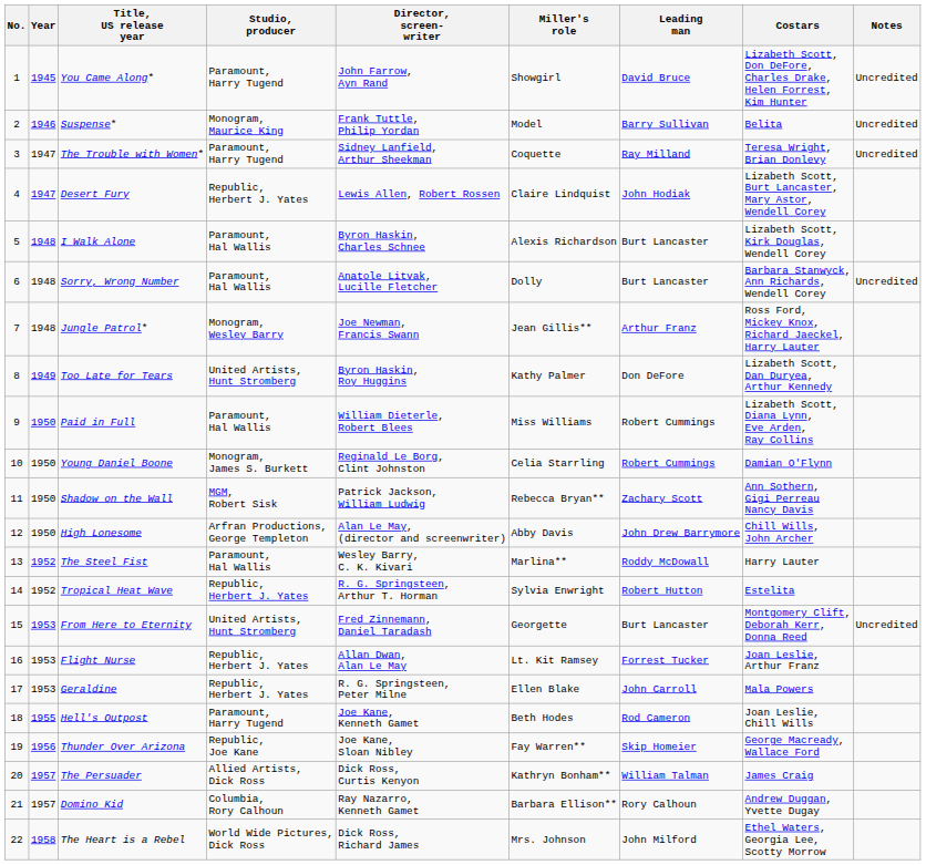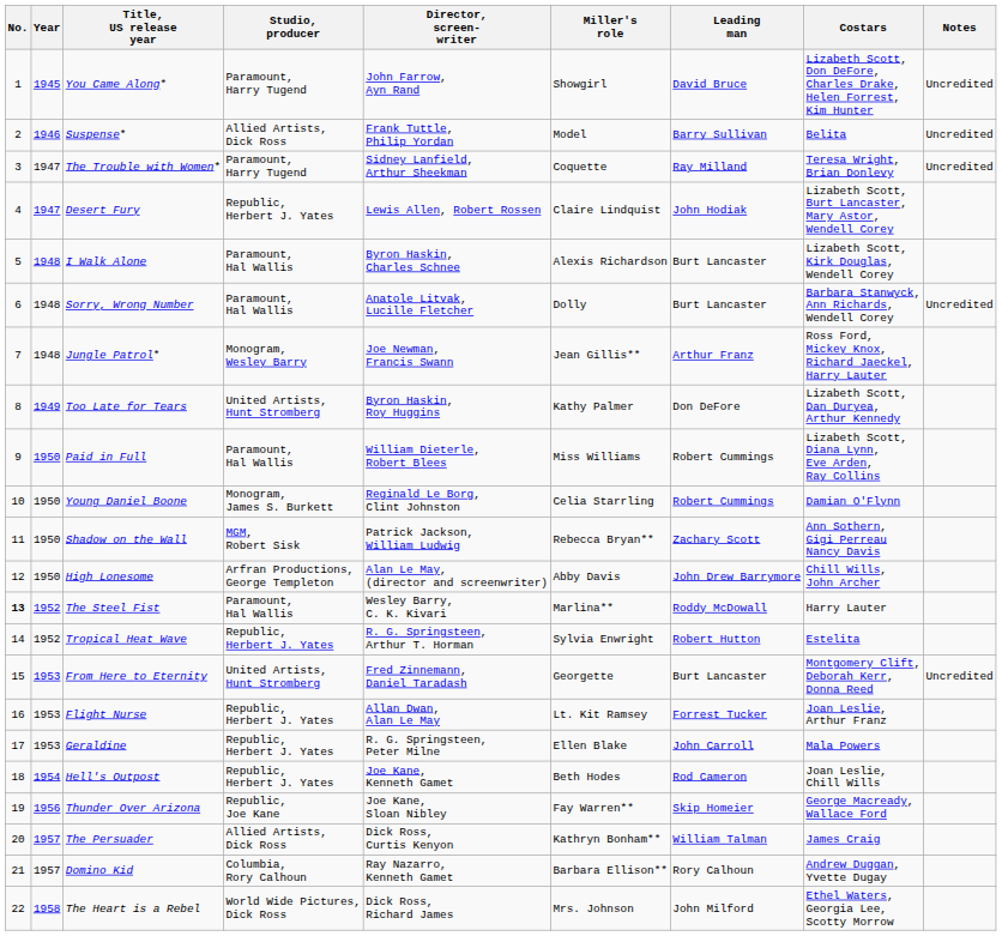 <table class=wikitable>
 <tr>
 <th>No.</th>
 <th>Year</th>
 <th>Title,<br>US release<br>year</th>
 <th>Studio,<br>producer</th>
 <th>Director,<br>screen-<br>writer</th>
 <th>Miller's<br>role</th>
 <th>Leading<br>man</th>
 <th>Costars</th>
 <th>Notes</th>
 </tr>
 <tr>
 <td align=center>1</td>
 <td><a href='#'>1945</a></td>
 <td><em><a href='#'>You Came Along</a></em>*</td>
 <td>Paramount,<br>Harry Tugend</td>
 <td><a href='#'>John Farrow</a>,<br><a href='#'>Ayn Rand</a></td>
 <td>Showgirl</td>
 <td><a href='#'>David Bruce</a></td>
 <td><a href='#'>Lizabeth Scott</a>,<br> <a href='#'>Don DeFore</a>,<br><a href='#'>Charles Drake</a>,<br><a href='#'>Helen Forrest</a>,<br><a href='#'>Kim Hunter</a></td>
 <td>Uncredited</td>
 </tr>
 <tr>
 <td align=center>2</td>
 <td><a href='#'>1946</a></td>
 <td><em><a href='#'>Suspense</a></em>*</td>
-<td>Monogram,<br><a href='#'>Maurice King</a></td>
+<td>Allied Artists,<br>Dick Ross</td>
 <td><a href='#'>Frank Tuttle</a>,<br><a href='#'>Philip Yordan</a></td>
 <td>Model</td>
 <td><a href='#'>Barry Sullivan</a></td>
 <td><a href='#'>Belita</a></td>
 <td>Uncredited</td>
 </tr>
 <tr>
 <td align=center>3</td>
 <td>1947</td>
 <td><em><a href='#'>The Trouble with Women</a></em>*</td>
 <td>Paramount,<br>Harry Tugend</td>
 <td><a href='#'>Sidney Lanfield</a>,<br><a href='#'>Arthur Sheekman</a></td>
 <td>Coquette</td>
 <td><a href='#'>Ray Milland</a></td>
 <td><a href='#'>Teresa Wright</a>,<br><a href='#'>Brian Donlevy</a></td>
 <td>Uncredited</td>
 </tr>
 <tr>
 <td align=center>4</td>
 <td><a href='#'>1947</a></td>
 <td><em><a href='#'>Desert Fury</a></em></td>
 <td>Republic,<br>Herbert J. Yates</td>
 <td><a href='#'>Lewis Allen</a>, <a href='#'>Robert Rossen</a></td>
 <td>Claire Lindquist</td>
 <td><a href='#'>John Hodiak</a></td>
 <td>Lizabeth Scott,<br><a href='#'>Burt Lancaster</a>,<br><a href='#'>Mary Astor</a>,<br><a href='#'>Wendell Corey</a></td>
 <td></td>
 </tr>
 <tr>
 <td align=center>5</td>
 <td><a href='#'>1948</a></td>
 <td><em><a href='#'>I Walk Alone</a></em></td>
 <td>Paramount,<br>Hal Wallis</td>
 <td><a href='#'>Byron Haskin</a>,<br><a href='#'>Charles Schnee</a></td>
 <td>Alexis Richardson</td>
 <td>Burt Lancaster</td>
 <td>Lizabeth Scott,<br><a href='#'>Kirk Douglas</a>,<br>Wendell Corey</td>
 <td></td>
 </tr>
 <tr>
 <td align=center>6</td>
 <td>1948</td>
 <td><em><a href='#'>Sorry, Wrong Number</a></em></td>
 <td>Paramount,<br>Hal Wallis</td>
 <td><a href='#'>Anatole Litvak</a>,<br><a href='#'>Lucille Fletcher</a></td>
 <td>Dolly</td>
 <td>Burt Lancaster</td>
 <td><a href='#'>Barbara Stanwyck</a>,<br><a href='#'>Ann Richards</a>,<br>Wendell Corey</td>
 <td>Uncredited</td>
 </tr>
 <tr>
 <td align=center>7</td>
 <td>1948</td>
 <td><em><a href='#'>Jungle Patrol</a></em>*</td>
 <td>Monogram,<br><a href='#'>Wesley Barry</a></td>
 <td><a href='#'>Joe Newman</a>,<br><a href='#'>Francis Swann</a></td>
 <td>Jean Gillis**</td>
 <td><a href='#'>Arthur Franz</a></td>
 <td>Ross Ford,<br><a href='#'>Mickey Knox</a>,<br><a href='#'>Richard Jaeckel</a>,<br><a href='#'>Harry Lauter</a></td>
 <td></td>
 </tr>
 <tr>
 <td align=center>8</td>
 <td><a href='#'>1949</a></td>
 <td><em><a href='#'>Too Late for Tears</a></em></td>
 <td>United Artists,<br><a href='#'>Hunt Stromberg</a></td>
 <td><a href='#'>Byron Haskin</a>,<br><a href='#'>Roy Huggins</a></td>
 <td>Kathy Palmer</td>
 <td>Don DeFore</td>
 <td>Lizabeth Scott,<br><a href='#'>Dan Duryea</a>,<br><a href='#'>Arthur Kennedy</a></td>
 <td></td>
 </tr>
 <tr>
 <td align=center>9</td>
 <td><a href='#'>1950</a></td>
 <td><em><a href='#'>Paid in Full</a></em></td>
 <td>Paramount,<br>Hal Wallis</td>
 <td><a href='#'>William Dieterle</a>,<br><a href='#'>Robert Blees</a></td>
 <td>Miss Williams</td>
 <td>Robert Cummings</td>
 <td>Lizabeth Scott,<br><a href='#'>Diana Lynn</a>,<br><a href='#'>Eve Arden</a>,<br><a href='#'>Ray Collins</a></td>
 <td></td>
 </tr>
 <tr>
 <td align=center>10</td>
 <td>1950</td>
 <td><em><a href='#'>Young Daniel Boone</a></em></td>
 <td>Monogram,<br>James S. Burkett</td>
 <td><a href='#'>Reginald Le Borg</a>,<br>Clint Johnston</td>
 <td>Celia Starrling</td>
 <td><a href='#'>Robert Cummings</a></td>
 <td><a href='#'>Damian O'Flynn</a></td>
 <td></td>
 </tr>
 <tr>
 <td align=center>11</td>
 <td>1950</td>
 <td><em><a href='#'>Shadow on the Wall</a></em></td>
 <td><a href='#'>MGM</a>,<br>Robert Sisk</td>
 <td>Patrick Jackson,<br><a href='#'>William Ludwig</a></td>
 <td>Rebecca Bryan**</td>
 <td><a href='#'>Zachary Scott</a></td>
 <td><a href='#'>Ann Sothern</a>,<br><a href='#'>Gigi Perreau</a><br><a href='#'>Nancy Davis</a></td>
 <td></td>
 </tr>
 <tr>
 <td align=center>12</td>
 <td>1950</td>
 <td><em><a href='#'>High Lonesome</a></em></td>
 <td>Arfran Productions,<br>George Templeton</td>
 <td><a href='#'>Alan Le May</a>,<br>(director and screenwriter)</td>
 <td>Abby Davis</td>
 <td><a href='#'>John Drew Barrymore</a></td>
 <td><a href='#'>Chill Wills</a>,<br><a href='#'>John Archer</a></td>
 <td></td>
 </tr>
 <tr>
-<td align=center>13</td>
+<td align=center><strong>13</strong></td>
 <td><a href='#'>1952</a></td>
 <td><em><a href='#'>The Steel Fist</a></em></td>
 <td>Paramount,<br>Hal Wallis</td>
 <td>Wesley Barry,<br>C. K. Kivari</td>
 <td>Marlina**</td>
 <td><a href='#'>Roddy McDowall</a></td>
 <td>Harry Lauter</td>
 <td></td>
 </tr>
 <tr>
 <td align=center>14</td>
 <td>1952</td>
 <td><em><a href='#'>Tropical Heat Wave</a></em></td>
 <td>Republic,<br><a href='#'>Herbert J. Yates</a></td>
 <td><a href='#'>R. G. Springsteen</a>,<br>Arthur T. Horman</td>
 <td>Sylvia Enwright</td>
 <td><a href='#'>Robert Hutton</a></td>
 <td><a href='#'>Estelita</a></td>
 <td></td>
 </tr>
 <tr>
 <td align=center>15</td>
 <td><a href='#'>1953</a></td>
 <td><em><a href='#'>From Here to Eternity</a></em></td>
 <td>United Artists,<br><a href='#'>Hunt Stromberg</a></td>
 <td><a href='#'>Fred Zinnemann</a>,<br><a href='#'>Daniel Taradash</a></td>
 <td>Georgette</td>
 <td>Burt Lancaster</td>
 <td><a href='#'>Montgomery Clift</a>,<br><a href='#'>Deborah Kerr</a>,<br><a href='#'>Donna Reed</a></td>
 <td>Uncredited</td>
 </tr>
 <tr>
 <td align=center>16</td>
 <td>1953</td>
 <td><em><a href='#'>Flight Nurse</a></em></td>
 <td>Republic,<br>Herbert J. Yates</td>
 <td><a href='#'>Allan Dwan</a>,<br><a href='#'>Alan Le May</a></td>
 <td>Lt. Kit Ramsey</td>
 <td><a href='#'>Forrest Tucker</a></td>
 <td><a href='#'>Joan Leslie</a>,<br>Arthur Franz</td>
 <td></td>
 </tr>
 <tr>
 <td align=center>17</td>
 <td>1953</td>
 <td><em><a href='#'>Geraldine</a></em></td>
 <td>Republic,<br>Herbert J. Yates</td>
 <td>R. G. Springsteen,<br>Peter Milne</td>
 <td>Ellen Blake</td>
 <td><a href='#'>John Carroll</a></td>
 <td><a href='#'>Mala Powers</a></td>
 <td></td>
 </tr>
 <tr>
 <td align=center>18</td>
-<td><a href='#'>1955</a></td>
+<td><a href='#'>1954</a></td>
 <td><em><a href='#'>Hell's Outpost</a></em></td>
-<td>Paramount,<br>Harry Tugend</td>
+<td>Republic,<br>Herbert J. Yates</td>
 <td><a href='#'>Joe Kane</a>,<br>Kenneth Gamet</td>
 <td>Beth Hodes</td>
 <td><a href='#'>Rod Cameron</a></td>
 <td>Joan Leslie,<br>Chill Wills</td>
 <td></td>
 </tr>
 <tr>
 <td align=center>19</td>
 <td><a href='#'>1956</a></td>
 <td><em><a href='#'>Thunder Over Arizona</a></em></td>
 <td>Republic,<br>Joe Kane</td>
 <td>Joe Kane,<br>Sloan Nibley</td>
 <td>Fay Warren**</td>
 <td><a href='#'>Skip Homeier</a></td>
 <td><a href='#'>George Macready</a>,<br><a href='#'>Wallace Ford</a></td>
 <td></td>
 </tr>
 <tr>
 <td align=center>20</td>
 <td><a href='#'>1957</a></td>
 <td><em><a href='#'>The Persuader</a></em></td>
 <td>Allied Artists,<br>Dick Ross</td>
 <td>Dick Ross,<br>Curtis Kenyon</td>
 <td>Kathryn Bonham**</td>
 <td><a href='#'>William Talman</a></td>
 <td><a href='#'>James Craig</a></td>
 <td></td>
 </tr>
 <tr>
 <td align=center>21</td>
 <td>1957</td>
 <td><em><a href='#'>Domino Kid</a></em></td>
 <td>Columbia,<br>Rory Calhoun</td>
 <td>Ray Nazarro,<br>Kenneth Gamet</td>
 <td>Barbara Ellison**</td>
 <td>Rory Calhoun</td>
 <td><a href='#'>Andrew Duggan</a>,<br>Yvette Dugay</td>
 <td></td>
 </tr>
 <tr>
 <td align=center>22</td>
 <td><a href='#'>1958</a></td>
 <td><em>The Heart is a Rebel</em></td>
 <td>World Wide Pictures,<br>Dick Ross</td>
 <td>Dick Ross,<br>Richard James</td>
 <td>Mrs. Johnson</td>
 <td>John Milford</td>
 <td><a href='#'>Ethel Waters</a>,<br>Georgia Lee,<br>Scotty Morrow</td>
 <td></td>
 </tr>
 </table>
